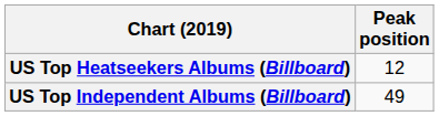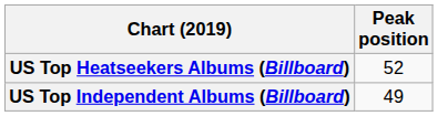 <table class="wikitable sortable plainrowheaders" style="text-align:center">
 <tr>
 <th scope="col">Chart (2019)</th>
 <th scope="col">Peak<br>position</th>
 </tr>
 <tr>
 <th scope="row">US Top <a href='#'>Heatseekers Albums</a> (<em><a href='#'>Billboard</a></em>)</th>
-<td>12</td>
+<td>52</td>
 </tr>
 <tr>
 <th scope="row">US Top <a href='#'>Independent Albums</a> (<em><a href='#'>Billboard</a></em>)</th>
 <td>49</td>
 </tr>
 </table>
